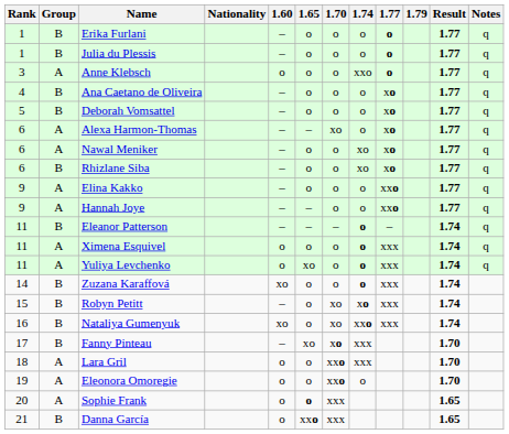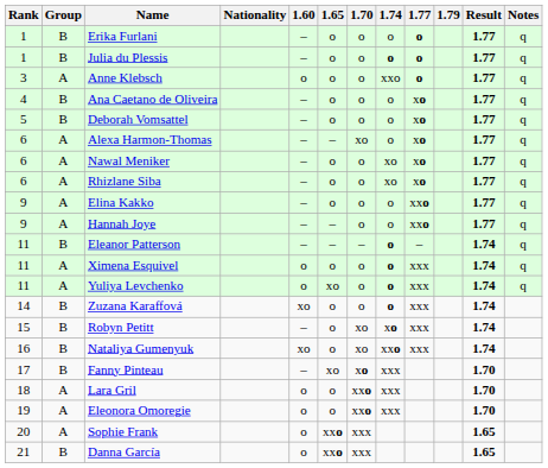 <table class="wikitable sortable" style="text-align:center">
 <tr>
 <th>Rank</th>
 <th>Group</th>
 <th>Name</th>
 <th>Nationality</th>
 <th>1.60</th>
 <th>1.65</th>
 <th>1.70</th>
 <th>1.74</th>
 <th>1.77</th>
 <th>1.79</th>
 <th>Result</th>
 <th>Notes</th>
 </tr>
 <tr bgcolor=ddffdd>
 <td>1</td>
 <td>B</td>
 <td align=left><a href='#'>Erika Furlani</a></td>
 <td align=left></td>
 <td>–</td>
 <td>o</td>
 <td>o</td>
 <td>o</td>
 <td><strong>o</strong></td>
 <td></td>
 <td><strong>1.77</strong></td>
 <td>q</td>
 </tr>
 <tr bgcolor=ddffdd>
 <td>1</td>
 <td>B</td>
 <td align=left><a href='#'>Julia du Plessis</a></td>
 <td align=left></td>
 <td>–</td>
 <td>o</td>
 <td>o</td>
-<td>o</td>
+<td><strong>o</strong></td>
 <td><strong>o</strong></td>
 <td></td>
 <td><strong>1.77</strong></td>
 <td>q</td>
 </tr>
 <tr bgcolor=ddffdd>
 <td>3</td>
 <td>A</td>
 <td align=left><a href='#'>Anne Klebsch</a></td>
 <td align=left></td>
 <td>o</td>
 <td>o</td>
 <td>o</td>
 <td>xxo</td>
 <td><strong>o</strong></td>
 <td></td>
 <td><strong>1.77</strong></td>
 <td>q</td>
 </tr>
 <tr bgcolor=ddffdd>
 <td>4</td>
 <td>B</td>
 <td align=left><a href='#'>Ana Caetano de Oliveira</a></td>
 <td align=left></td>
 <td>–</td>
 <td>o</td>
 <td>o</td>
 <td>o</td>
 <td>x<strong>o</strong></td>
 <td></td>
 <td><strong>1.77</strong></td>
 <td>q</td>
 </tr>
 <tr bgcolor=ddffdd>
 <td>5</td>
 <td>B</td>
 <td align=left><a href='#'>Deborah Vomsattel</a></td>
 <td align=left></td>
 <td>–</td>
 <td>o</td>
 <td>o</td>
 <td>o</td>
 <td>x<strong>o</strong></td>
 <td></td>
 <td><strong>1.77</strong></td>
 <td>q</td>
 </tr>
 <tr bgcolor=ddffdd>
 <td>6</td>
 <td>A</td>
 <td align=left><a href='#'>Alexa Harmon-Thomas</a></td>
 <td align=left></td>
 <td>–</td>
 <td>–</td>
 <td>xo</td>
 <td>o</td>
 <td>x<strong>o</strong></td>
 <td></td>
 <td><strong>1.77</strong></td>
 <td>q</td>
 </tr>
 <tr bgcolor=ddffdd>
 <td>6</td>
 <td>A</td>
 <td align=left><a href='#'>Nawal Meniker</a></td>
 <td align=left></td>
 <td>–</td>
 <td>o</td>
 <td>o</td>
 <td>xo</td>
 <td>x<strong>o</strong></td>
 <td></td>
 <td><strong>1.77</strong></td>
 <td>q</td>
 </tr>
 <tr bgcolor=ddffdd>
 <td>6</td>
-<td>B</td>
+<td>A</td>
 <td align=left><a href='#'>Rhizlane Siba</a></td>
 <td align=left></td>
 <td>–</td>
 <td>o</td>
 <td>o</td>
 <td>xo</td>
 <td>x<strong>o</strong></td>
 <td></td>
 <td><strong>1.77</strong></td>
 <td>q</td>
 </tr>
 <tr bgcolor=ddffdd>
 <td>9</td>
 <td>A</td>
 <td align=left><a href='#'>Elina Kakko</a></td>
 <td align=left></td>
 <td>–</td>
 <td>o</td>
 <td>o</td>
 <td>o</td>
 <td>xx<strong>o</strong></td>
 <td></td>
 <td><strong>1.77</strong></td>
 <td>q</td>
 </tr>
 <tr bgcolor=ddffdd>
 <td>9</td>
 <td>A</td>
 <td align=left><a href='#'>Hannah Joye</a></td>
 <td align=left></td>
 <td>–</td>
 <td>–</td>
 <td>o</td>
 <td>o</td>
 <td>xx<strong>o</strong></td>
 <td></td>
 <td><strong>1.77</strong></td>
 <td>q</td>
 </tr>
 <tr bgcolor=ddffdd>
 <td>11</td>
 <td>B</td>
 <td align=left><a href='#'>Eleanor Patterson</a></td>
 <td align=left></td>
 <td>–</td>
 <td>–</td>
 <td>–</td>
 <td><strong>o</strong></td>
 <td>–</td>
 <td></td>
 <td><strong>1.74</strong></td>
 <td>q</td>
 </tr>
 <tr bgcolor=ddffdd>
 <td>11</td>
 <td>A</td>
 <td align=left><a href='#'>Ximena Esquivel</a></td>
 <td align=left></td>
 <td>o</td>
 <td>o</td>
 <td>o</td>
 <td><strong>o</strong></td>
 <td>xxx</td>
 <td></td>
 <td><strong>1.74</strong></td>
 <td>q</td>
 </tr>
 <tr bgcolor=ddffdd>
 <td>11</td>
 <td>A</td>
 <td align=left><a href='#'>Yuliya Levchenko</a></td>
 <td align=left></td>
 <td>o</td>
 <td>xo</td>
 <td>o</td>
 <td><strong>o</strong></td>
 <td>xxx</td>
 <td></td>
 <td><strong>1.74</strong></td>
 <td>q</td>
 </tr>
 <tr>
 <td>14</td>
 <td>B</td>
 <td align=left><a href='#'>Zuzana Karaffová</a></td>
 <td align=left></td>
 <td>xo</td>
 <td>o</td>
 <td>o</td>
 <td><strong>o</strong></td>
 <td>xxx</td>
 <td></td>
 <td><strong>1.74</strong></td>
 <td></td>
 </tr>
 <tr>
 <td>15</td>
 <td>B</td>
 <td align=left><a href='#'>Robyn Petitt</a></td>
 <td align=left></td>
 <td>–</td>
 <td>o</td>
 <td>xo</td>
 <td>x<strong>o</strong></td>
 <td>xxx</td>
 <td></td>
 <td><strong>1.74</strong></td>
 <td></td>
 </tr>
 <tr>
 <td>16</td>
 <td>B</td>
 <td align=left><a href='#'>Nataliya Gumenyuk</a></td>
 <td align=left></td>
 <td>xo</td>
 <td>o</td>
 <td>xo</td>
 <td>xx<strong>o</strong></td>
 <td>xxx</td>
 <td></td>
 <td><strong>1.74</strong></td>
 <td></td>
 </tr>
 <tr>
 <td>17</td>
 <td>B</td>
 <td align=left><a href='#'>Fanny Pinteau</a></td>
 <td align=left></td>
 <td>–</td>
 <td>xo</td>
 <td>x<strong>o</strong></td>
 <td>xxx</td>
 <td></td>
 <td></td>
 <td><strong>1.70</strong></td>
 <td></td>
 </tr>
 <tr>
 <td>18</td>
 <td>A</td>
 <td align=left><a href='#'>Lara Gril</a></td>
 <td align=left></td>
 <td>o</td>
 <td>o</td>
 <td>xx<strong>o</strong></td>
 <td>xxx</td>
 <td></td>
 <td></td>
 <td><strong>1.70</strong></td>
 <td></td>
 </tr>
 <tr>
 <td>19</td>
 <td>A</td>
 <td align=left><a href='#'>Eleonora Omoregie</a></td>
 <td align=left></td>
 <td>o</td>
 <td>o</td>
 <td>xx<strong>o</strong></td>
-<td>o</td>
+<td>xxx</td>
 <td></td>
 <td></td>
 <td><strong>1.70</strong></td>
 <td></td>
 </tr>
 <tr>
 <td>20</td>
 <td>A</td>
 <td align=left><a href='#'>Sophie Frank</a></td>
 <td align=left></td>
 <td>o</td>
-<td><strong>o</strong></td>
+<td>xx<strong>o</strong></td>
 <td>xxx</td>
 <td></td>
 <td></td>
 <td></td>
 <td><strong>1.65</strong></td>
 <td></td>
 </tr>
 <tr>
 <td>21</td>
 <td>B</td>
 <td align=left><a href='#'>Danna García</a></td>
 <td align=left></td>
 <td>o</td>
 <td>xx<strong>o</strong></td>
 <td>xxx</td>
 <td></td>
 <td></td>
 <td></td>
 <td><strong>1.65</strong></td>
 <td></td>
 </tr>
 </table>
